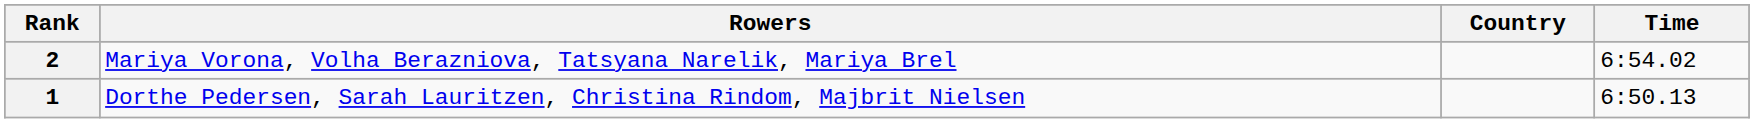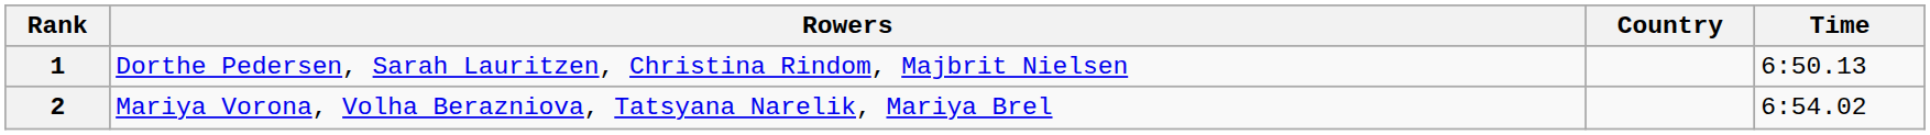 <table class="wikitable" width=50%>
 <tr>
 <th>Rank</th>
 <th>Rowers</th>
 <th>Country</th>
 <th>Time</th>
 </tr>
 <tr>
+<th>1</th>
+<td><a href='#'>Dorthe Pedersen</a>, <a href='#'>Sarah Lauritzen</a>, <a href='#'>Christina Rindom</a>, <a href='#'>Majbrit Nielsen</a></td>
+<td></td>
+<td>6:50.13</td>
+</tr>
+<tr>
 <th>2</th>
 <td><a href='#'>Mariya Vorona</a>, <a href='#'>Volha Berazniova</a>, <a href='#'>Tatsyana Narelik</a>, <a href='#'>Mariya Brel</a></td>
 <td></td>
 <td>6:54.02</td>
 </tr>
-<tr>
-<th>1</th>
-<td><a href='#'>Dorthe Pedersen</a>, <a href='#'>Sarah Lauritzen</a>, <a href='#'>Christina Rindom</a>, <a href='#'>Majbrit Nielsen</a></td>
-<td></td>
-<td>6:50.13</td>
-</tr>
 </table>
